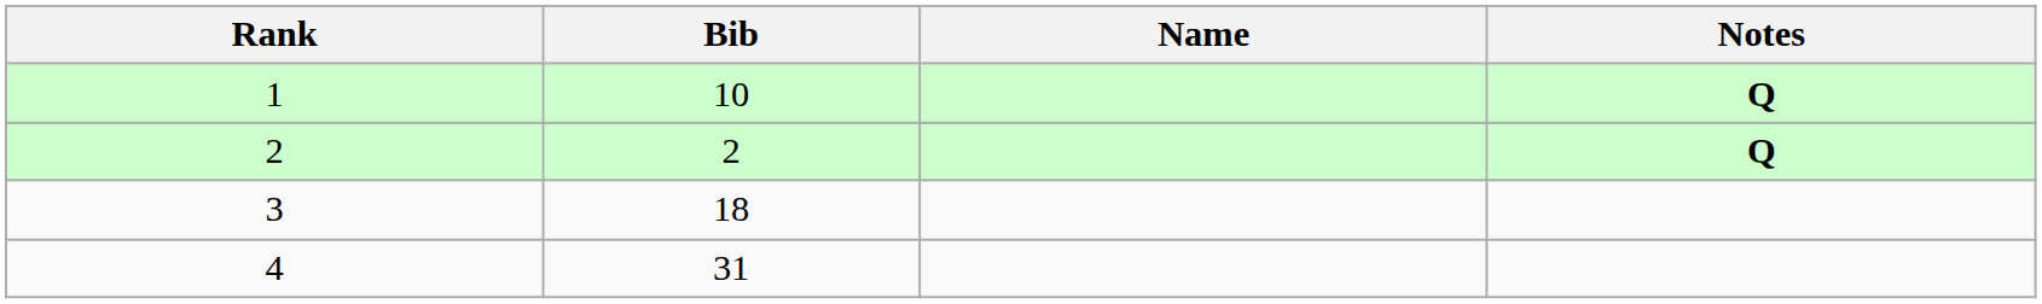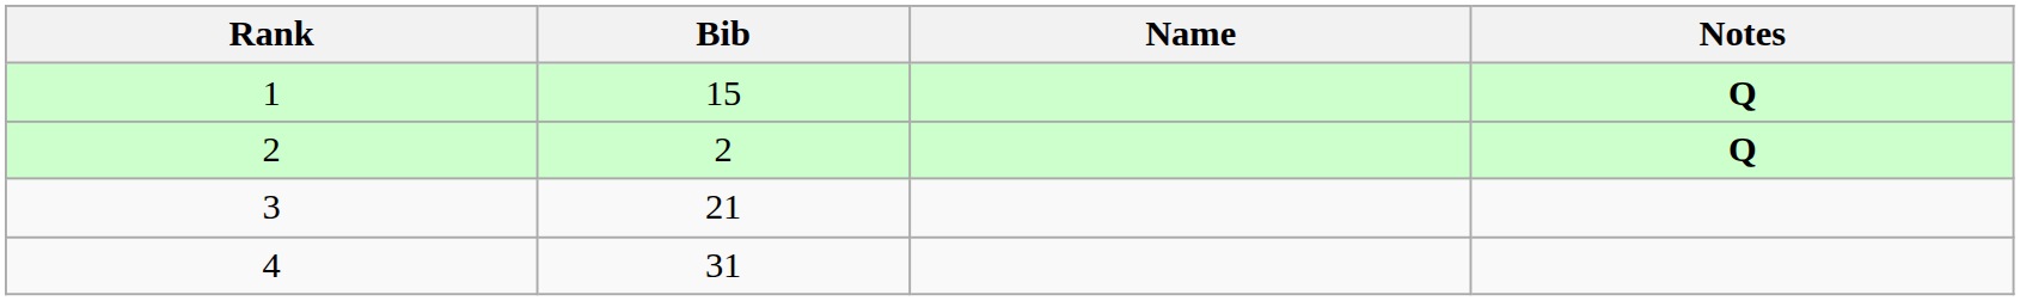 <table class="wikitable" style="text-align:center;" width=70%>
 <tr>
 <th>Rank</th>
 <th>Bib</th>
 <th>Name</th>
 <th>Notes</th>
 </tr>
 <tr bgcolor="#ccffcc">
 <td>1</td>
-<td>10</td>
+<td>15</td>
 <td align=left></td>
 <td><strong>Q</strong></td>
 </tr>
 <tr bgcolor="#ccffcc">
 <td>2</td>
 <td>2</td>
 <td align=left></td>
 <td><strong>Q</strong></td>
 </tr>
 <tr>
 <td>3</td>
-<td>18</td>
+<td>21</td>
 <td align=left></td>
 <td></td>
 </tr>
 <tr>
 <td>4</td>
 <td>31</td>
 <td align=left></td>
 <td></td>
 </tr>
 </table>
